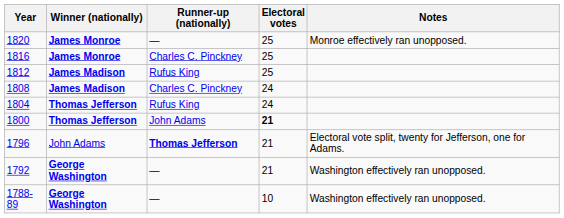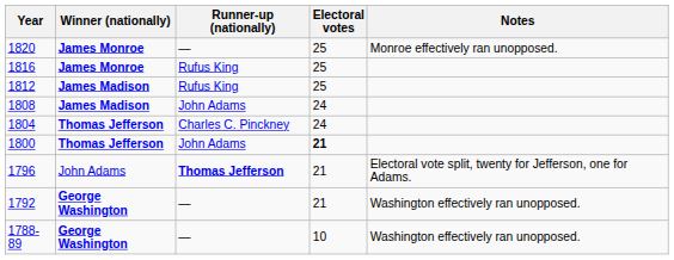 <table class="wikitable sortable">
 <tr>
 <th data-sort-type="number">Year</th>
 <th>Winner (nationally)</th>
 <th>Runner-up (nationally)</th>
 <th data-sort-type="number">Electoral<br>votes</th>
 <th class="unsortable">Notes</th>
 </tr>
 <tr>
 <td><a href='#'>1820</a></td>
 <td><strong><a href='#'>James Monroe</a></strong></td>
 <td>—</td>
 <td>25</td>
 <td>Monroe effectively ran unopposed.</td>
 </tr>
 <tr>
 <td><a href='#'>1816</a></td>
 <td><strong><a href='#'>James Monroe</a></strong></td>
-<td><a href='#'>Charles C. Pinckney</a></td>
+<td><a href='#'>Rufus King</a></td>
 <td>25</td>
 <td></td>
 </tr>
 <tr>
 <td><a href='#'>1812</a></td>
 <td><strong><a href='#'>James Madison</a></strong></td>
 <td><a href='#'>Rufus King</a></td>
 <td>25</td>
 <td></td>
 </tr>
 <tr>
 <td><a href='#'>1808</a></td>
 <td><strong><a href='#'>James Madison</a></strong></td>
-<td><a href='#'>Charles C. Pinckney</a></td>
+<td><a href='#'>John Adams</a></td>
 <td>24</td>
 <td></td>
 </tr>
 <tr>
 <td><a href='#'>1804</a></td>
 <td><strong><a href='#'>Thomas Jefferson</a></strong></td>
-<td><a href='#'>Rufus King</a></td>
+<td><a href='#'>Charles C. Pinckney</a></td>
 <td>24</td>
 <td></td>
 </tr>
 <tr>
 <td><a href='#'>1800</a></td>
 <td><strong><a href='#'>Thomas Jefferson</a></strong></td>
 <td><a href='#'>John Adams</a></td>
 <td><strong>21</strong></td>
 <td></td>
 </tr>
 <tr>
 <td><a href='#'>1796</a></td>
 <td><a href='#'>John Adams</a></td>
 <td><strong><a href='#'>Thomas Jefferson</a></strong></td>
 <td>21</td>
 <td>Electoral vote split, twenty for Jefferson, one for Adams.</td>
 </tr>
 <tr>
 <td><a href='#'>1792</a></td>
 <td><strong><a href='#'>George Washington</a></strong></td>
 <td>—</td>
 <td>21</td>
 <td>Washington effectively ran unopposed.</td>
 </tr>
 <tr>
 <td><a href='#'>1788-89</a></td>
 <td><strong><a href='#'>George Washington</a></strong></td>
 <td>—</td>
 <td>10</td>
 <td>Washington effectively ran unopposed.</td>
 </tr>
 </table>
